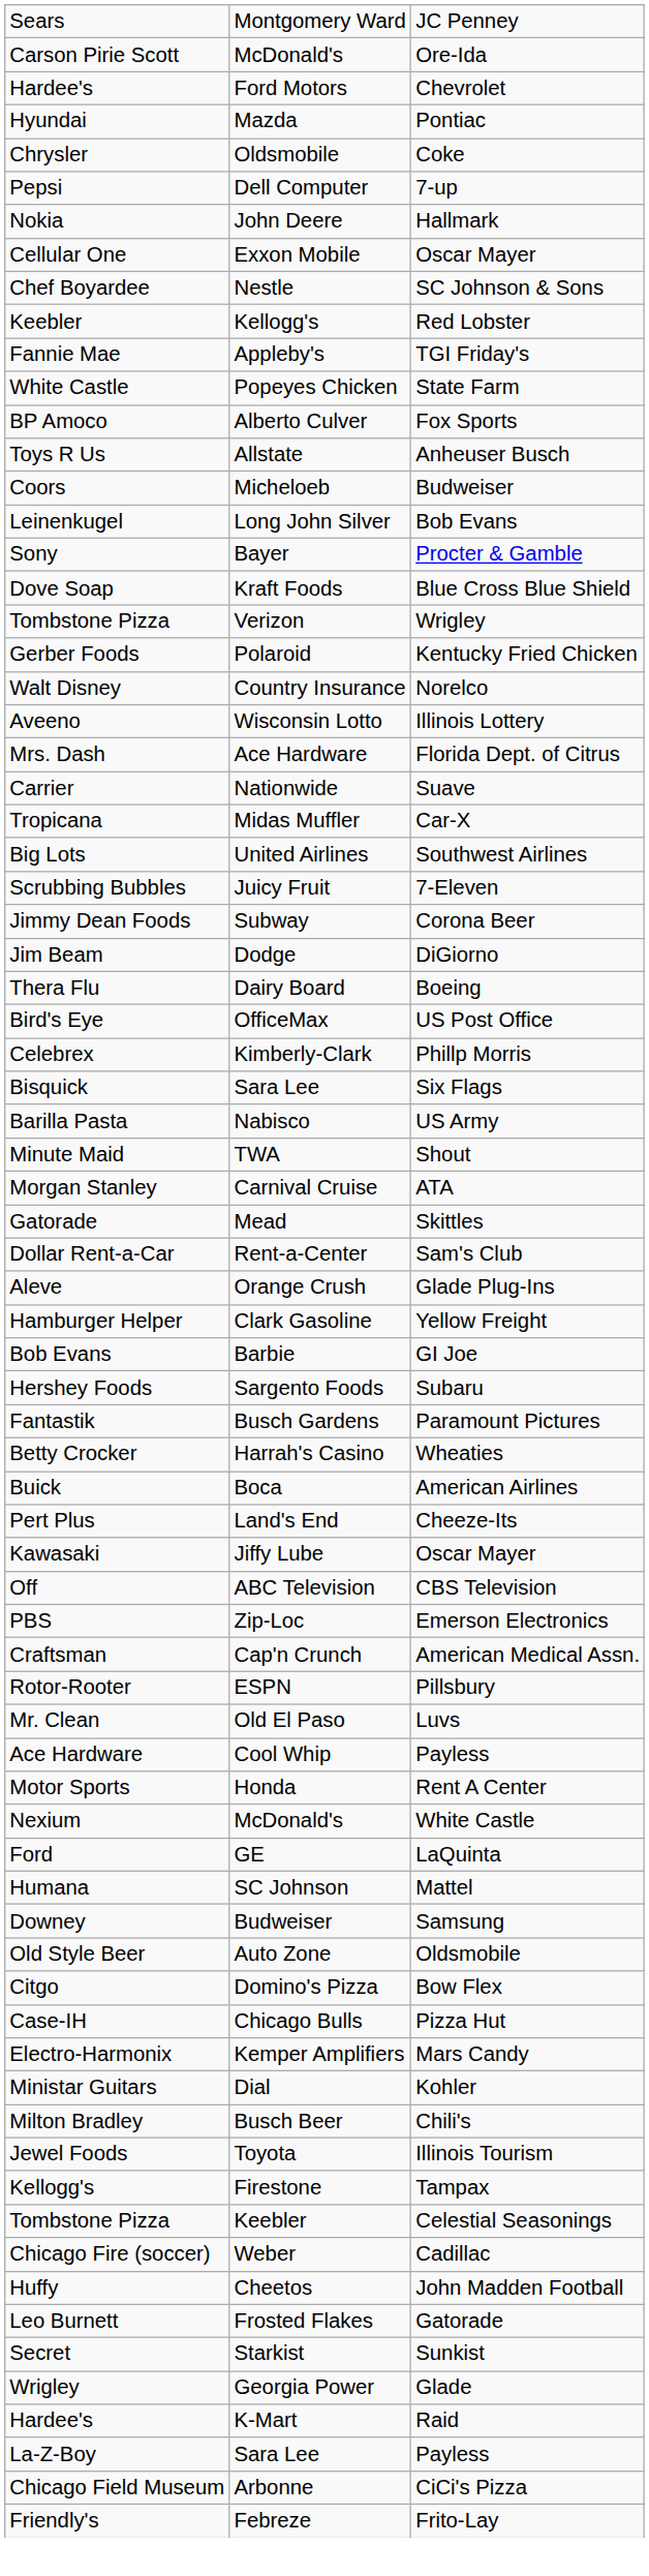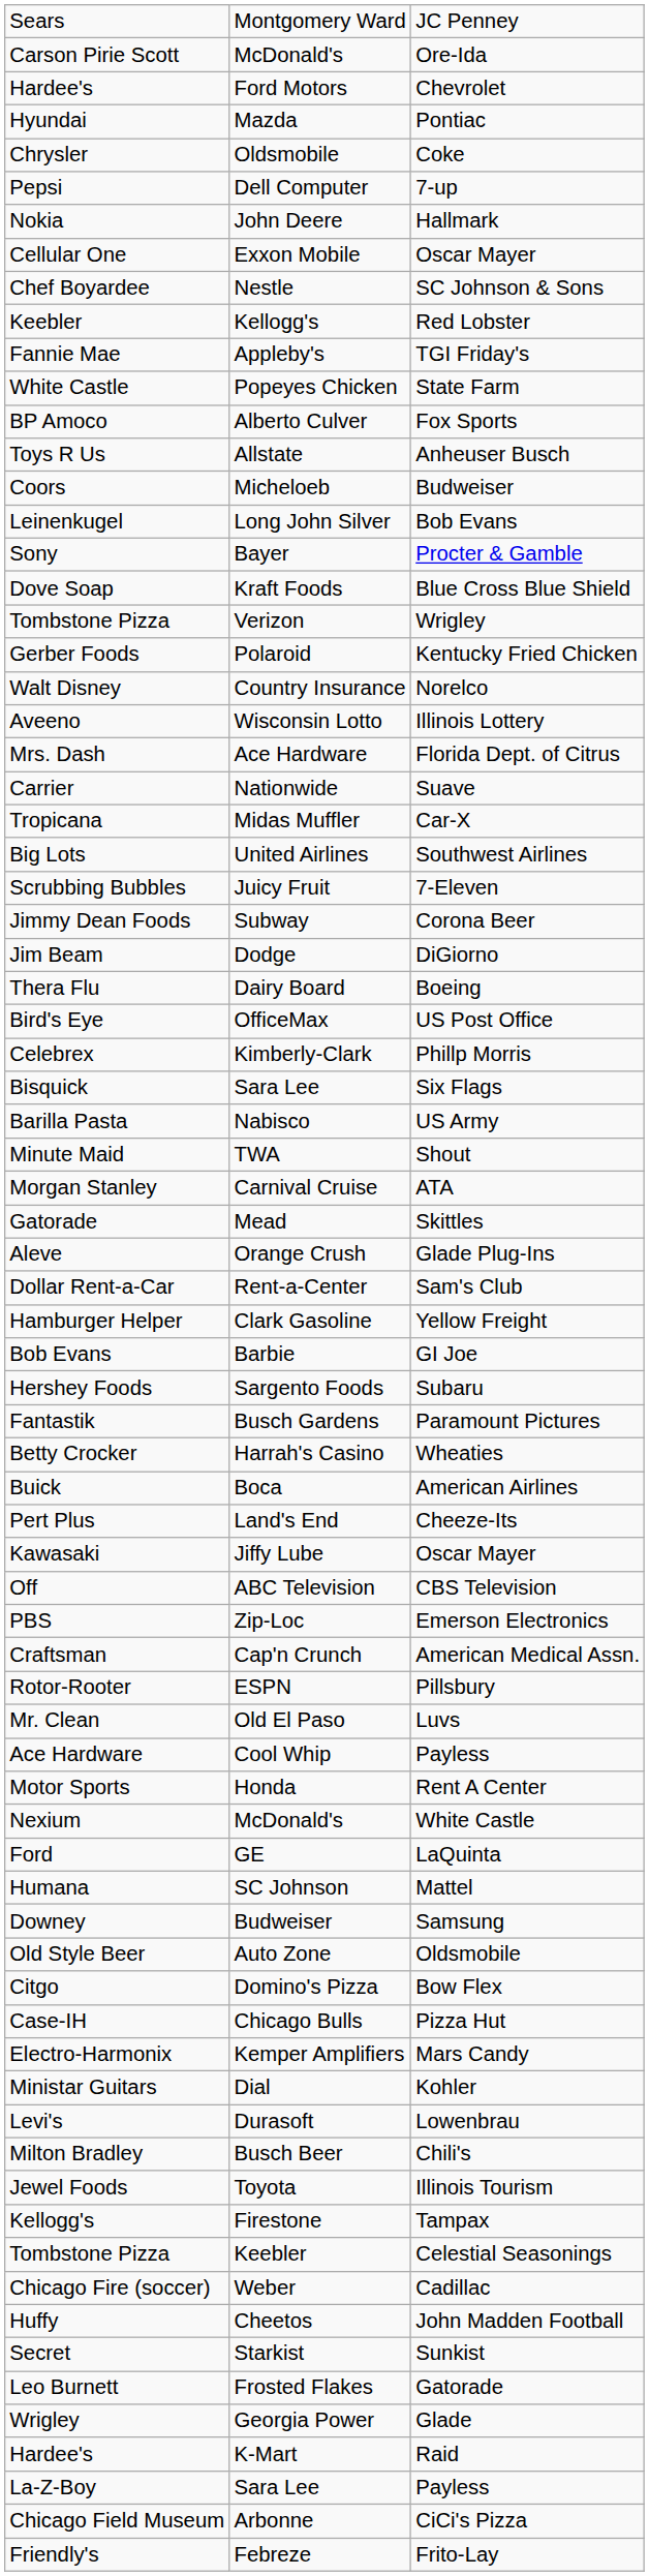 <table class="wikitable">
 <tr>
 <td>Sears</td>
 <td>Montgomery Ward</td>
 <td>JC Penney</td>
 </tr>
 <tr>
 <td>Carson Pirie Scott</td>
 <td>McDonald's</td>
 <td>Ore-Ida</td>
 </tr>
 <tr>
 <td>Hardee's</td>
 <td>Ford Motors</td>
 <td>Chevrolet</td>
 </tr>
 <tr>
 <td>Hyundai</td>
 <td>Mazda</td>
 <td>Pontiac</td>
 </tr>
 <tr>
 <td>Chrysler</td>
 <td>Oldsmobile</td>
 <td>Coke</td>
 </tr>
 <tr>
 <td>Pepsi</td>
 <td>Dell Computer</td>
 <td>7-up</td>
 </tr>
 <tr>
 <td>Nokia</td>
 <td>John Deere</td>
 <td>Hallmark</td>
 </tr>
 <tr>
 <td>Cellular  One</td>
 <td>Exxon Mobile</td>
 <td>Oscar Mayer</td>
 </tr>
 <tr>
 <td>Chef Boyardee</td>
 <td>Nestle</td>
 <td>SC Johnson & Sons</td>
 </tr>
 <tr>
 <td>Keebler</td>
 <td>Kellogg's</td>
 <td>Red Lobster</td>
 </tr>
 <tr>
 <td>Fannie  Mae</td>
 <td>Appleby's</td>
 <td>TGI Friday's</td>
 </tr>
 <tr>
 <td>White  Castle</td>
 <td>Popeyes Chicken</td>
 <td>State Farm</td>
 </tr>
 <tr>
 <td>BP  Amoco</td>
 <td>Alberto Culver</td>
 <td>Fox Sports</td>
 </tr>
 <tr>
 <td>Toys R Us</td>
 <td>Allstate</td>
 <td>Anheuser Busch</td>
 </tr>
 <tr>
 <td>Coors</td>
 <td>Micheloeb</td>
 <td>Budweiser</td>
 </tr>
 <tr>
 <td>Leinenkugel</td>
 <td>Long John Silver</td>
 <td>Bob Evans</td>
 </tr>
 <tr>
 <td>Sony</td>
 <td>Bayer</td>
 <td><a href='#'>Procter & Gamble</a></td>
 </tr>
 <tr>
 <td>Dove  Soap</td>
 <td>Kraft Foods</td>
 <td>Blue Cross Blue Shield</td>
 </tr>
 <tr>
 <td>Tombstone  Pizza</td>
 <td>Verizon</td>
 <td>Wrigley</td>
 </tr>
 <tr>
 <td>Gerber Foods</td>
 <td>Polaroid</td>
 <td>Kentucky Fried Chicken</td>
 </tr>
 <tr>
 <td>Walt Disney</td>
 <td>Country Insurance</td>
 <td>Norelco</td>
 </tr>
 <tr>
 <td>Aveeno</td>
 <td>Wisconsin Lotto</td>
 <td>Illinois Lottery</td>
 </tr>
 <tr>
 <td>Mrs. Dash</td>
 <td>Ace Hardware</td>
 <td>Florida Dept. of Citrus</td>
 </tr>
 <tr>
 <td>Carrier</td>
 <td>Nationwide</td>
 <td>Suave</td>
 </tr>
 <tr>
 <td>Tropicana</td>
 <td>Midas Muffler</td>
 <td>Car-X</td>
 </tr>
 <tr>
 <td>Big Lots</td>
 <td>United Airlines</td>
 <td>Southwest Airlines</td>
 </tr>
 <tr>
 <td>Scrubbing  Bubbles</td>
 <td>Juicy Fruit</td>
 <td>7-Eleven</td>
 </tr>
 <tr>
 <td>Jimmy Dean Foods</td>
 <td>Subway</td>
 <td>Corona Beer</td>
 </tr>
 <tr>
 <td>Jim Beam</td>
 <td>Dodge</td>
 <td>DiGiorno</td>
 </tr>
 <tr>
 <td>Thera Flu</td>
 <td>Dairy Board</td>
 <td>Boeing</td>
 </tr>
 <tr>
 <td>Bird's Eye</td>
 <td>OfficeMax</td>
 <td>US Post Office</td>
 </tr>
 <tr>
 <td>Celebrex</td>
 <td>Kimberly-Clark</td>
 <td>Phillp Morris</td>
 </tr>
 <tr>
 <td>Bisquick</td>
 <td>Sara Lee</td>
 <td>Six Flags</td>
 </tr>
 <tr>
 <td>Barilla Pasta</td>
 <td>Nabisco</td>
 <td>US Army</td>
 </tr>
 <tr>
 <td>Minute Maid</td>
 <td>TWA</td>
 <td>Shout</td>
 </tr>
 <tr>
 <td>Morgan Stanley</td>
 <td>Carnival Cruise</td>
 <td>ATA</td>
 </tr>
 <tr>
 <td>Gatorade</td>
 <td>Mead</td>
 <td>Skittles</td>
 </tr>
 <tr>
+<td>Aleve</td>
+<td>Orange Crush</td>
+<td>Glade Plug-Ins</td>
+</tr>
+<tr>
 <td>Dollar Rent-a-Car</td>
 <td>Rent-a-Center</td>
 <td>Sam's Club</td>
-</tr>
-<tr>
-<td>Aleve</td>
-<td>Orange Crush</td>
-<td>Glade Plug-Ins</td>
 </tr>
 <tr>
 <td>Hamburger  Helper</td>
 <td>Clark Gasoline</td>
 <td>Yellow Freight</td>
 </tr>
 <tr>
 <td>Bob Evans</td>
 <td>Barbie</td>
 <td>GI Joe</td>
 </tr>
 <tr>
 <td>Hershey Foods</td>
 <td>Sargento Foods</td>
 <td>Subaru</td>
 </tr>
 <tr>
 <td>Fantastik</td>
 <td>Busch Gardens</td>
 <td>Paramount Pictures</td>
 </tr>
 <tr>
 <td>Betty  Crocker</td>
 <td>Harrah's Casino</td>
 <td>Wheaties</td>
 </tr>
 <tr>
 <td>Buick</td>
 <td>Boca</td>
 <td>American Airlines</td>
 </tr>
 <tr>
 <td>Pert  Plus</td>
 <td>Land's End</td>
 <td>Cheeze-Its</td>
 </tr>
 <tr>
 <td>Kawasaki</td>
 <td>Jiffy Lube</td>
 <td>Oscar Mayer</td>
 </tr>
 <tr>
 <td>Off</td>
 <td>ABC Television</td>
 <td>CBS Television</td>
 </tr>
 <tr>
 <td>PBS</td>
 <td>Zip-Loc</td>
 <td>Emerson Electronics</td>
 </tr>
 <tr>
 <td>Craftsman</td>
 <td>Cap'n Crunch</td>
 <td>American Medical Assn.</td>
 </tr>
 <tr>
 <td>Rotor-Rooter</td>
 <td>ESPN</td>
 <td>Pillsbury</td>
 </tr>
 <tr>
 <td>Mr. Clean</td>
 <td>Old El Paso</td>
 <td>Luvs</td>
 </tr>
 <tr>
 <td>Ace  Hardware</td>
 <td>Cool Whip</td>
 <td>Payless</td>
 </tr>
 <tr>
 <td>Motor  Sports</td>
 <td>Honda</td>
 <td>Rent A Center</td>
 </tr>
 <tr>
 <td>Nexium</td>
 <td>McDonald's</td>
 <td>White Castle</td>
 </tr>
 <tr>
 <td>Ford</td>
 <td>GE</td>
 <td>LaQuinta</td>
 </tr>
 <tr>
 <td>Humana</td>
 <td>SC Johnson</td>
 <td>Mattel</td>
 </tr>
 <tr>
 <td>Downey</td>
 <td>Budweiser</td>
 <td>Samsung</td>
 </tr>
 <tr>
 <td>Old Style Beer</td>
 <td>Auto Zone</td>
 <td>Oldsmobile</td>
 </tr>
 <tr>
 <td>Citgo</td>
 <td>Domino's Pizza</td>
 <td>Bow Flex</td>
 </tr>
 <tr>
 <td>Case-IH</td>
 <td>Chicago Bulls</td>
 <td>Pizza Hut</td>
 </tr>
 <tr>
 <td>Electro-Harmonix</td>
 <td>Kemper Amplifiers</td>
 <td>Mars Candy</td>
 </tr>
 <tr>
 <td>Ministar Guitars</td>
 <td>Dial</td>
 <td>Kohler</td>
 </tr>
 <tr>
+<td>Levi's</td>
+<td>Durasoft</td>
+<td>Lowenbrau</td>
+</tr>
+<tr>
 <td>Milton Bradley</td>
 <td>Busch Beer</td>
 <td>Chili's</td>
 </tr>
 <tr>
 <td>Jewel Foods</td>
 <td>Toyota</td>
 <td>Illinois Tourism</td>
 </tr>
 <tr>
 <td>Kellogg's</td>
 <td>Firestone</td>
 <td>Tampax</td>
 </tr>
 <tr>
 <td>Tombstone Pizza</td>
 <td>Keebler</td>
 <td>Celestial Seasonings</td>
 </tr>
 <tr>
 <td>Chicago Fire (soccer)</td>
 <td>Weber</td>
 <td>Cadillac</td>
 </tr>
 <tr>
 <td>Huffy</td>
 <td>Cheetos</td>
 <td>John Madden Football</td>
 </tr>
 <tr>
+<td>Secret</td>
+<td>Starkist</td>
+<td>Sunkist</td>
+</tr>
+<tr>
 <td>Leo Burnett</td>
 <td>Frosted Flakes</td>
 <td>Gatorade</td>
-</tr>
-<tr>
-<td>Secret</td>
-<td>Starkist</td>
-<td>Sunkist</td>
 </tr>
 <tr>
 <td>Wrigley</td>
 <td>Georgia Power</td>
 <td>Glade</td>
 </tr>
 <tr>
 <td>Hardee's</td>
 <td>K-Mart</td>
 <td>Raid</td>
 </tr>
 <tr>
 <td>La-Z-Boy</td>
 <td>Sara Lee</td>
 <td>Payless</td>
 </tr>
 <tr>
 <td>Chicago  Field Museum</td>
 <td>Arbonne</td>
 <td>CiCi's Pizza</td>
 </tr>
 <tr>
 <td>Friendly's</td>
 <td>Febreze</td>
 <td>Frito-Lay</td>
 </tr>
 </table>
